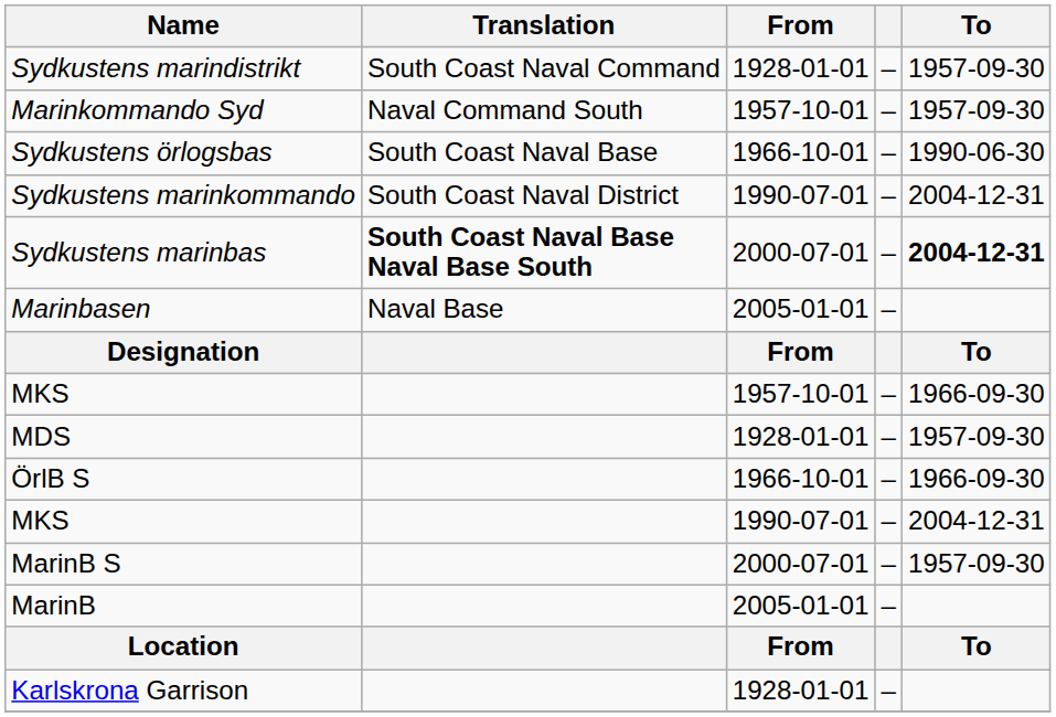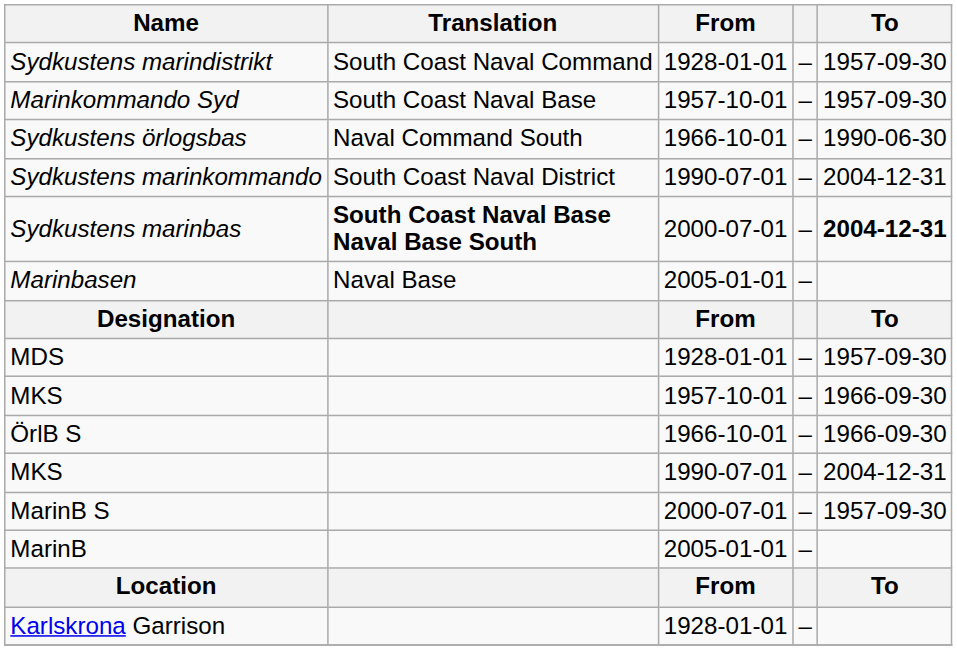 <table class="wikitable">
 <tr>
 <th style="font-weight:bold;">Name</th>
 <th style="font-weight:bold;">Translation</th>
 <th style="text-align: center; font-weight:bold;">From</th>
 <th></th>
 <th style="text-align: center; font-weight:bold;">To</th>
 </tr>
 <tr>
 <td style="font-style:italic;">Sydkustens marindistrikt</td>
 <td>South Coast Naval Command</td>
 <td>1928-01-01</td>
 <td>–</td>
 <td>1957-09-30</td>
 </tr>
 <tr>
 <td style="font-style:italic;">Marinkommando Syd</td>
-<td>Naval Command South</td>
+<td>South Coast Naval Base</td>
 <td>1957-10-01</td>
 <td>–</td>
 <td>1957-09-30</td>
 </tr>
 <tr>
 <td style="font-style:italic;">Sydkustens örlogsbas</td>
-<td>South Coast Naval Base</td>
+<td>Naval Command South</td>
 <td>1966-10-01</td>
 <td>–</td>
 <td>1990-06-30</td>
 </tr>
 <tr>
 <td style="font-style:italic;">Sydkustens marinkommando</td>
 <td>South Coast Naval District</td>
 <td>1990-07-01</td>
 <td>–</td>
 <td style="text-align: center;">2004-12-31</td>
 </tr>
 <tr>
 <td style="font-style:italic;">Sydkustens marinbas</td>
 <td><strong>South Coast Naval Base<br>Naval Base South</strong></td>
 <td>2000-07-01</td>
 <td>–</td>
 <td><strong>2004-12-31</strong></td>
 </tr>
 <tr>
 <td style="font-style:italic;">Marinbasen</td>
 <td>Naval Base</td>
 <td>2005-01-01</td>
 <td>–</td>
 <td></td>
 </tr>
 <tr>
 <th style="font-weight:bold;">Designation</th>
 <th style="font-weight:bold;"></th>
 <th style="text-align: center; font-weight:bold;">From</th>
 <th></th>
 <th style="text-align: center; font-weight:bold;">To</th>
 </tr>
 <tr>
+<td>MDS</td>
+<td></td>
+<td style="text-align: center;">1928-01-01</td>
+<td style="text-align: center;">–</td>
+<td style="text-align: center;">1957-09-30</td>
+</tr>
+<tr>
 <td>MKS</td>
 <td></td>
 <td style="text-align: center;">1957-10-01</td>
 <td style="text-align: center;">–</td>
 <td style="text-align: center;">1966-09-30</td>
-</tr>
-<tr>
-<td>MDS</td>
-<td></td>
-<td style="text-align: center;">1928-01-01</td>
-<td style="text-align: center;">–</td>
-<td style="text-align: center;">1957-09-30</td>
 </tr>
 <tr>
 <td>ÖrlB S</td>
 <td></td>
 <td style="text-align: center;">1966-10-01</td>
 <td style="text-align: center;">–</td>
 <td>1966-09-30</td>
 </tr>
 <tr>
 <td>MKS</td>
 <td></td>
 <td style="text-align: center;">1990-07-01</td>
 <td style="text-align: center;">–</td>
 <td style="text-align: center;">2004-12-31</td>
 </tr>
 <tr>
 <td>MarinB S</td>
 <td></td>
 <td style="text-align: center;">2000-07-01</td>
 <td style="text-align: center;">–</td>
 <td style="text-align: center;">1957-09-30</td>
 </tr>
 <tr>
 <td>MarinB</td>
 <td></td>
 <td style="text-align: center;">2005-01-01</td>
 <td style="text-align: center;">–</td>
 <td style="text-align: center;"></td>
 </tr>
 <tr>
 <th style="font-weight:bold;">Location</th>
 <th style="font-weight:bold;"></th>
 <th style="text-align: center; font-weight:bold;">From</th>
 <th></th>
 <th style="text-align: center; font-weight:bold;">To</th>
 </tr>
 <tr>
 <td><a href='#'>Karlskrona</a> Garrison</td>
 <td></td>
 <td style="text-align: center;">1928-01-01</td>
 <td style="text-align: center;">–</td>
 <td style="text-align: center;"></td>
 </tr>
 <tr>
 </tr>
 </table>
